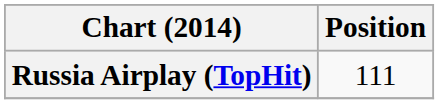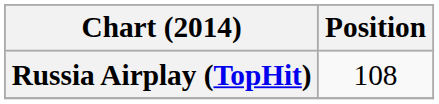 <table class="wikitable plainrowheaders" style="text-align:center">
 <tr>
 <th scope="col">Chart (2014)</th>
 <th scope="col">Position</th>
 </tr>
 <tr>
 <th scope="row">Russia Airplay (<a href='#'>TopHit</a>)</th>
-<td style="text-align:center;">111</td>
+<td style="text-align:center;">108</td>
 </tr>
 <tr>
 </tr>
 </table>
